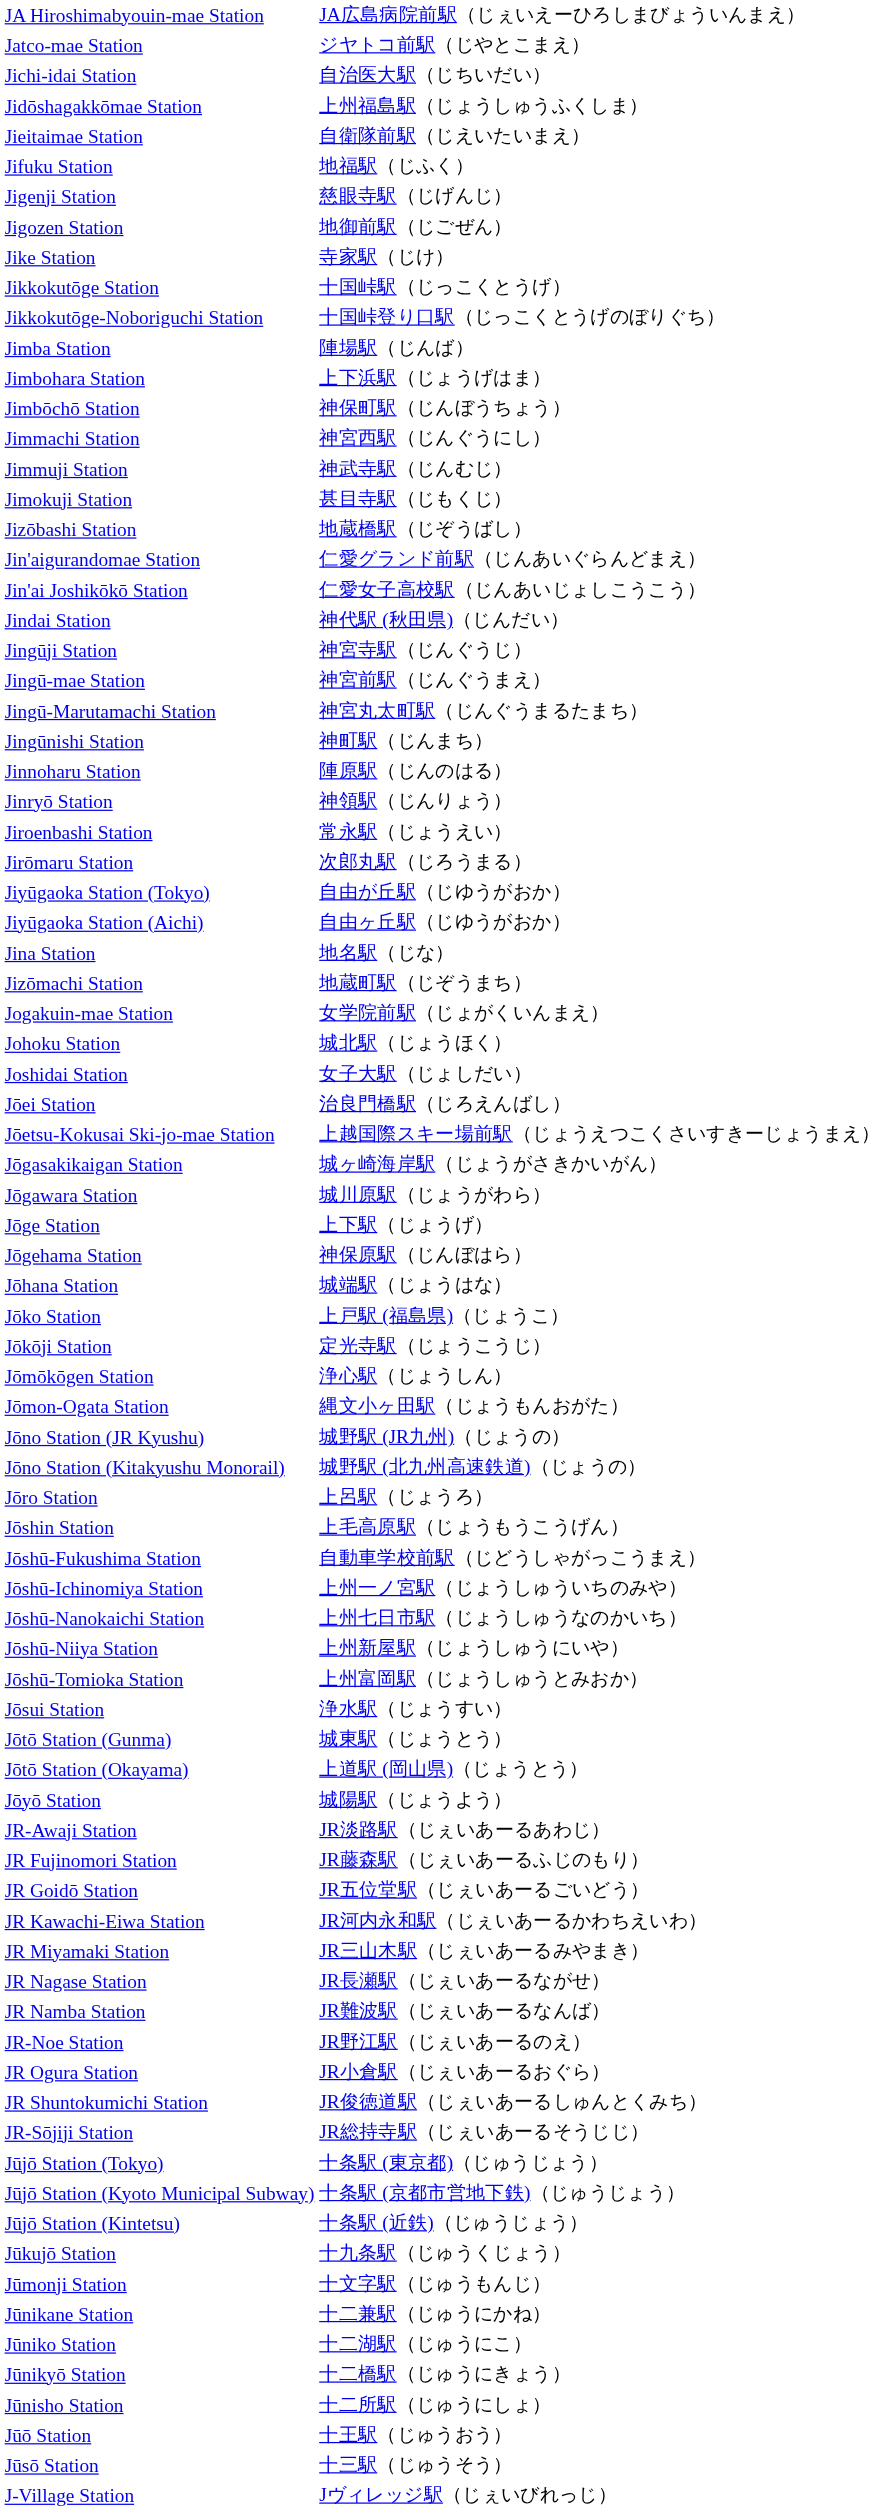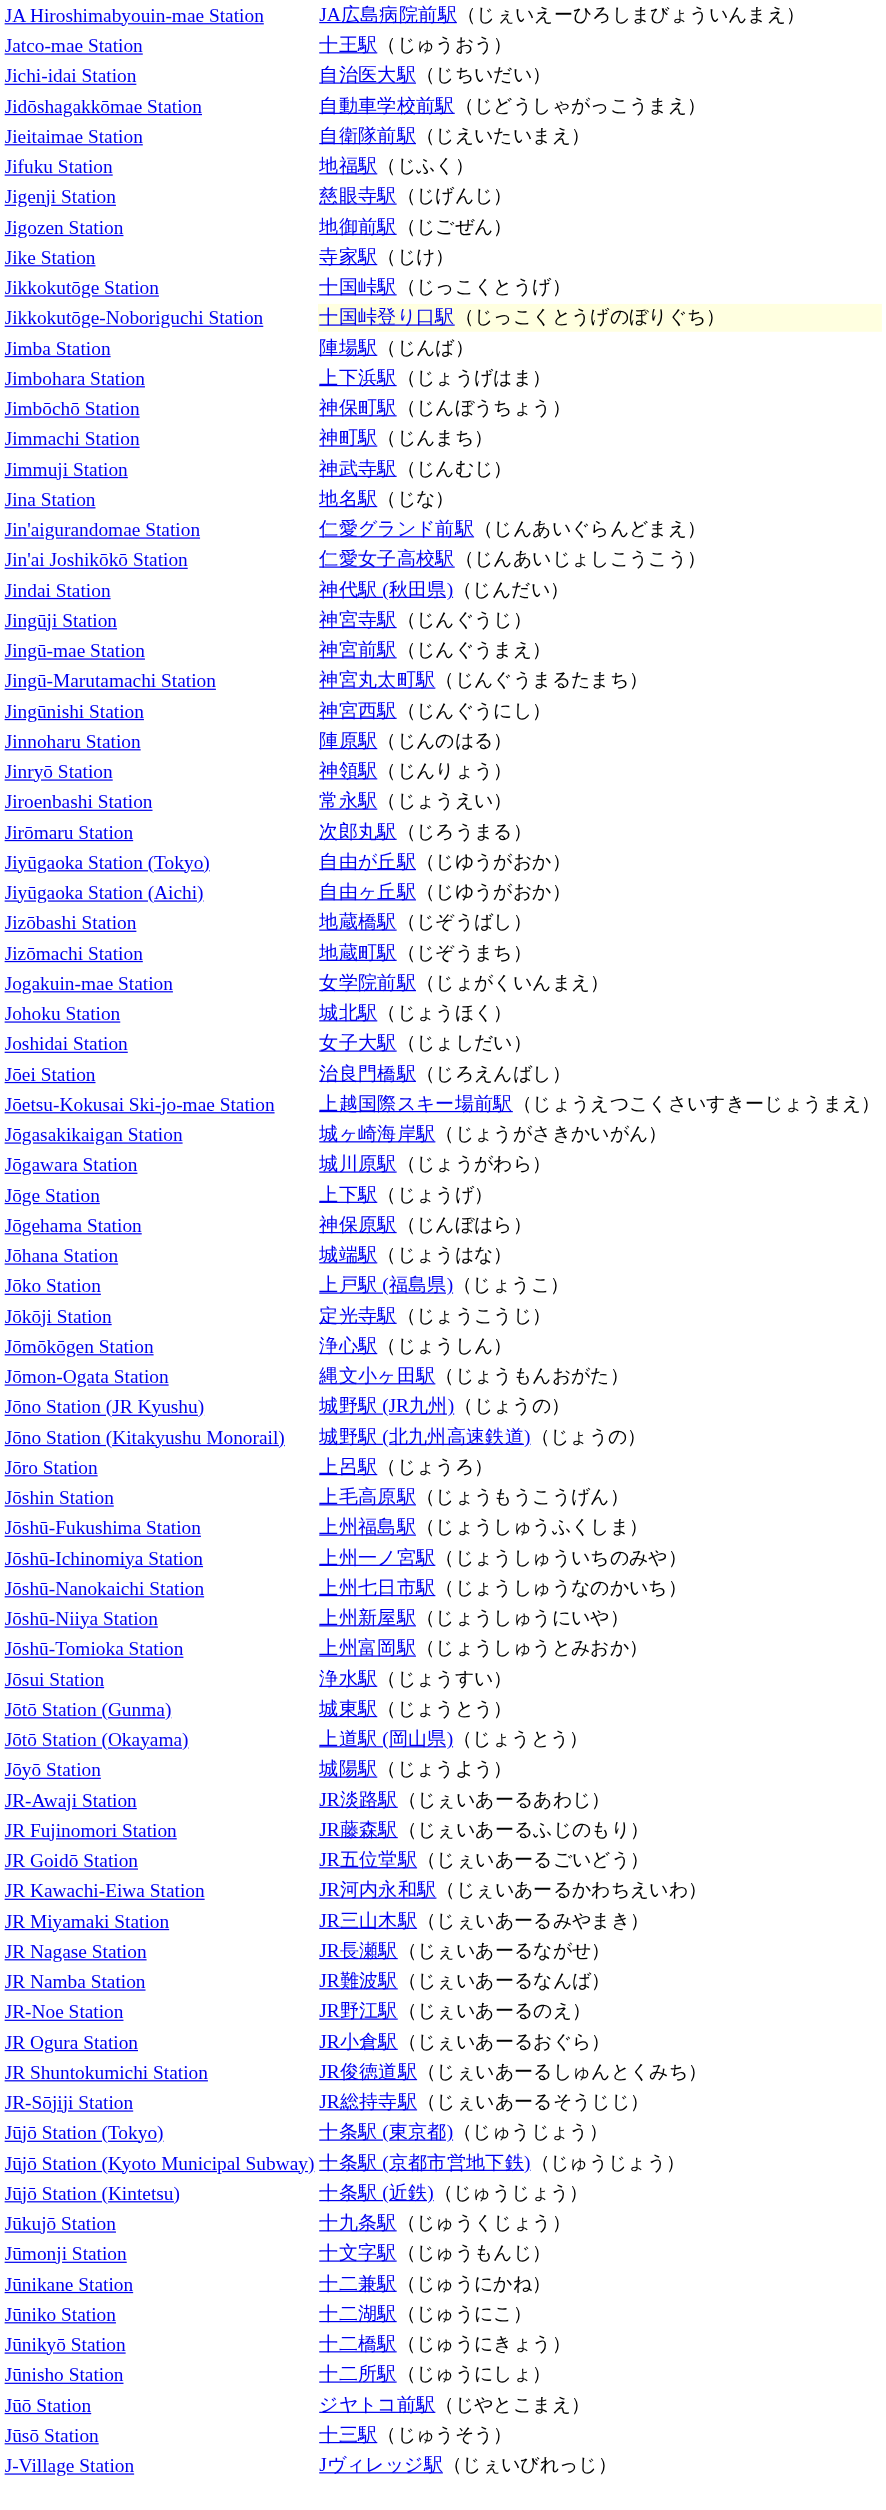 <table>
 <tr>
 <td><a href='#'>JA Hiroshimabyouin-mae Station</a></td>
 <td><a href='#'>JA広島病院前駅</a>（じぇいえーひろしまびょういんまえ）</td>
 </tr>
 <tr>
 <td><a href='#'>Jatco-mae Station</a></td>
-<td><a href='#'>ジヤトコ前駅</a>（じやとこまえ）</td>
+<td><a href='#'>十王駅</a>（じゅうおう）</td>
 </tr>
 <tr>
 <td><a href='#'>Jichi-idai Station</a></td>
 <td><a href='#'>自治医大駅</a>（じちいだい）</td>
 </tr>
 <tr>
 <td><a href='#'>Jidōshagakkōmae Station</a></td>
-<td><a href='#'>上州福島駅</a>（じょうしゅうふくしま）</td>
+<td><a href='#'>自動車学校前駅</a>（じどうしゃがっこうまえ）</td>
 </tr>
 <tr>
 <td><a href='#'>Jieitaimae Station</a></td>
 <td><a href='#'>自衛隊前駅</a>（じえいたいまえ）</td>
 </tr>
 <tr>
 <td><a href='#'>Jifuku Station</a></td>
 <td><a href='#'>地福駅</a>（じふく）</td>
 </tr>
 <tr>
 <td><a href='#'>Jigenji Station</a></td>
 <td><a href='#'>慈眼寺駅</a>（じげんじ）</td>
 </tr>
 <tr>
 <td><a href='#'>Jigozen Station</a></td>
 <td><a href='#'>地御前駅</a>（じごぜん）</td>
 </tr>
 <tr>
 <td><a href='#'>Jike Station</a></td>
 <td><a href='#'>寺家駅</a>（じけ）</td>
 </tr>
 <tr>
 <td><a href='#'>Jikkokutōge Station</a></td>
 <td><a href='#'>十国峠駅</a>（じっこくとうげ）</td>
 </tr>
 <tr>
 <td><a href='#'>Jikkokutōge-Noboriguchi Station</a></td>
-<td><a href='#'>十国峠登り口駅</a>（じっこくとうげのぼりぐち）</td>
+<td style="background: lightyellow;"><a href='#'>十国峠登り口駅</a>（じっこくとうげのぼりぐち）</td>
 </tr>
 <tr>
 <td><a href='#'>Jimba Station</a></td>
 <td><a href='#'>陣場駅</a>（じんば）</td>
 </tr>
 <tr>
 <td><a href='#'>Jimbohara Station</a></td>
 <td><a href='#'>上下浜駅</a>（じょうげはま）</td>
 </tr>
 <tr>
 <td><a href='#'>Jimbōchō Station</a></td>
 <td><a href='#'>神保町駅</a>（じんぼうちょう）</td>
 </tr>
 <tr>
 <td><a href='#'>Jimmachi Station</a></td>
-<td><a href='#'>神宮西駅</a>（じんぐうにし）</td>
+<td><a href='#'>神町駅</a>（じんまち）</td>
 </tr>
 <tr>
 <td><a href='#'>Jimmuji Station</a></td>
 <td><a href='#'>神武寺駅</a>（じんむじ）</td>
 </tr>
 <tr>
-<td><a href='#'>Jimokuji Station</a></td>
-<td><a href='#'>甚目寺駅</a>（じもくじ）</td>
-</tr>
-<tr>
-<td><a href='#'>Jizōbashi Station</a></td>
-<td><a href='#'>地蔵橋駅</a>（じぞうばし）</td>
+<td><a href='#'>Jina Station</a></td>
+<td><a href='#'>地名駅</a>（じな）</td>
 </tr>
 <tr>
 <td><a href='#'>Jin'aigurandomae Station</a></td>
 <td><a href='#'>仁愛グランド前駅</a>（じんあいぐらんどまえ）</td>
 </tr>
 <tr>
 <td><a href='#'>Jin'ai Joshikōkō Station</a></td>
 <td><a href='#'>仁愛女子高校駅</a>（じんあいじょしこうこう）</td>
 </tr>
 <tr>
 <td><a href='#'>Jindai Station</a></td>
 <td><a href='#'>神代駅 (秋田県)</a>（じんだい）</td>
 </tr>
 <tr>
 <td><a href='#'>Jingūji Station</a></td>
 <td><a href='#'>神宮寺駅</a>（じんぐうじ）</td>
 </tr>
 <tr>
 <td><a href='#'>Jingū-mae Station</a></td>
 <td><a href='#'>神宮前駅</a>（じんぐうまえ）</td>
 </tr>
 <tr>
 <td><a href='#'>Jingū-Marutamachi Station</a></td>
 <td><a href='#'>神宮丸太町駅</a>（じんぐうまるたまち）</td>
 </tr>
 <tr>
 <td><a href='#'>Jingūnishi Station</a></td>
-<td><a href='#'>神町駅</a>（じんまち）</td>
+<td><a href='#'>神宮西駅</a>（じんぐうにし）</td>
 </tr>
 <tr>
 <td><a href='#'>Jinnoharu Station</a></td>
 <td><a href='#'>陣原駅</a>（じんのはる）</td>
 </tr>
 <tr>
 <td><a href='#'>Jinryō Station</a></td>
 <td><a href='#'>神領駅</a>（じんりょう）</td>
 </tr>
 <tr>
 <td><a href='#'>Jiroenbashi Station</a></td>
 <td><a href='#'>常永駅</a>（じょうえい）</td>
 </tr>
 <tr>
 <td><a href='#'>Jirōmaru Station</a></td>
 <td><a href='#'>次郎丸駅</a>（じろうまる）</td>
 </tr>
 <tr>
 <td><a href='#'>Jiyūgaoka Station (Tokyo)</a></td>
 <td><a href='#'>自由が丘駅</a>（じゆうがおか）</td>
 </tr>
 <tr>
 <td><a href='#'>Jiyūgaoka Station (Aichi)</a></td>
 <td><a href='#'>自由ヶ丘駅</a>（じゆうがおか）</td>
 </tr>
 <tr>
-<td><a href='#'>Jina Station</a></td>
-<td><a href='#'>地名駅</a>（じな）</td>
+<td><a href='#'>Jizōbashi Station</a></td>
+<td><a href='#'>地蔵橋駅</a>（じぞうばし）</td>
 </tr>
 <tr>
 <td><a href='#'>Jizōmachi Station</a></td>
 <td><a href='#'>地蔵町駅</a>（じぞうまち）</td>
 </tr>
 <tr>
 <td><a href='#'>Jogakuin-mae Station</a></td>
 <td><a href='#'>女学院前駅</a>（じょがくいんまえ）</td>
 </tr>
 <tr>
 <td><a href='#'>Johoku Station</a></td>
 <td><a href='#'>城北駅</a>（じょうほく）</td>
 </tr>
 <tr>
 <td><a href='#'>Joshidai Station</a></td>
 <td><a href='#'>女子大駅</a>（じょしだい）</td>
 </tr>
 <tr>
 <td><a href='#'>Jōei Station</a></td>
 <td><a href='#'>治良門橋駅</a>（じろえんばし）</td>
 </tr>
 <tr>
 <td><a href='#'>Jōetsu-Kokusai Ski-jo-mae Station</a></td>
 <td><a href='#'>上越国際スキー場前駅</a>（じょうえつこくさいすきーじょうまえ）</td>
 </tr>
 <tr>
 <td><a href='#'>Jōgasakikaigan Station</a></td>
 <td><a href='#'>城ヶ崎海岸駅</a>（じょうがさきかいがん）</td>
 </tr>
 <tr>
 <td><a href='#'>Jōgawara Station</a></td>
 <td><a href='#'>城川原駅</a>（じょうがわら）</td>
 </tr>
 <tr>
 <td><a href='#'>Jōge Station</a></td>
 <td><a href='#'>上下駅</a>（じょうげ）</td>
 </tr>
 <tr>
 <td><a href='#'>Jōgehama Station</a></td>
 <td><a href='#'>神保原駅</a>（じんぼはら）</td>
 </tr>
 <tr>
 <td><a href='#'>Jōhana Station</a></td>
 <td><a href='#'>城端駅</a>（じょうはな）</td>
 </tr>
 <tr>
 <td><a href='#'>Jōko Station</a></td>
 <td><a href='#'>上戸駅 (福島県)</a>（じょうこ）</td>
 </tr>
 <tr>
 <td><a href='#'>Jōkōji Station</a></td>
 <td><a href='#'>定光寺駅</a>（じょうこうじ）</td>
 </tr>
 <tr>
 <td><a href='#'>Jōmōkōgen Station</a></td>
 <td><a href='#'>浄心駅</a>（じょうしん）</td>
 </tr>
 <tr>
 <td><a href='#'>Jōmon-Ogata Station</a></td>
 <td><a href='#'>縄文小ヶ田駅</a>（じょうもんおがた）</td>
 </tr>
 <tr>
 <td><a href='#'>Jōno Station (JR Kyushu)</a></td>
 <td><a href='#'>城野駅 (JR九州)</a>（じょうの）</td>
 </tr>
 <tr>
 <td><a href='#'>Jōno Station (Kitakyushu Monorail)</a></td>
 <td><a href='#'>城野駅 (北九州高速鉄道)</a>（じょうの）</td>
 </tr>
 <tr>
 <td><a href='#'>Jōro Station</a></td>
 <td><a href='#'>上呂駅</a>（じょうろ）</td>
 </tr>
 <tr>
 <td><a href='#'>Jōshin Station</a></td>
 <td><a href='#'>上毛高原駅</a>（じょうもうこうげん）</td>
 </tr>
 <tr>
 <td><a href='#'>Jōshū-Fukushima Station</a></td>
-<td><a href='#'>自動車学校前駅</a>（じどうしゃがっこうまえ）</td>
+<td><a href='#'>上州福島駅</a>（じょうしゅうふくしま）</td>
 </tr>
 <tr>
 <td><a href='#'>Jōshū-Ichinomiya Station</a></td>
 <td><a href='#'>上州一ノ宮駅</a>（じょうしゅういちのみや）</td>
 </tr>
 <tr>
 <td><a href='#'>Jōshū-Nanokaichi Station</a></td>
 <td><a href='#'>上州七日市駅</a>（じょうしゅうなのかいち）</td>
 </tr>
 <tr>
 <td><a href='#'>Jōshū-Niiya Station</a></td>
 <td><a href='#'>上州新屋駅</a>（じょうしゅうにいや）</td>
 </tr>
 <tr>
 <td><a href='#'>Jōshū-Tomioka Station</a></td>
 <td><a href='#'>上州富岡駅</a>（じょうしゅうとみおか）</td>
 </tr>
 <tr>
 <td><a href='#'>Jōsui Station</a></td>
 <td><a href='#'>浄水駅</a>（じょうすい）</td>
 </tr>
 <tr>
 <td><a href='#'>Jōtō Station (Gunma)</a></td>
 <td><a href='#'>城東駅</a>（じょうとう）</td>
 </tr>
 <tr>
 <td><a href='#'>Jōtō Station (Okayama)</a></td>
 <td><a href='#'>上道駅 (岡山県)</a>（じょうとう）</td>
 </tr>
 <tr>
 <td><a href='#'>Jōyō Station</a></td>
 <td><a href='#'>城陽駅</a>（じょうよう）</td>
 </tr>
 <tr>
 <td><a href='#'>JR-Awaji Station</a></td>
 <td><a href='#'>JR淡路駅</a>（じぇいあーるあわじ）</td>
 </tr>
 <tr>
 <td><a href='#'>JR Fujinomori Station</a></td>
 <td><a href='#'>JR藤森駅</a>（じぇいあーるふじのもり）</td>
 </tr>
 <tr>
 <td><a href='#'>JR Goidō Station</a></td>
 <td><a href='#'>JR五位堂駅</a>（じぇいあーるごいどう）</td>
 </tr>
 <tr>
 <td><a href='#'>JR Kawachi-Eiwa Station</a></td>
 <td><a href='#'>JR河内永和駅</a>（じぇいあーるかわちえいわ）</td>
 </tr>
 <tr>
 <td><a href='#'>JR Miyamaki Station</a></td>
 <td><a href='#'>JR三山木駅</a>（じぇいあーるみやまき）</td>
 </tr>
 <tr>
 <td><a href='#'>JR Nagase Station</a></td>
 <td><a href='#'>JR長瀬駅</a>（じぇいあーるながせ）</td>
 </tr>
 <tr>
 <td><a href='#'>JR Namba Station</a></td>
 <td><a href='#'>JR難波駅</a>（じぇいあーるなんば）</td>
 </tr>
 <tr>
 <td><a href='#'>JR-Noe Station</a></td>
 <td><a href='#'>JR野江駅</a>（じぇいあーるのえ）</td>
 </tr>
 <tr>
 <td><a href='#'>JR Ogura Station</a></td>
 <td><a href='#'>JR小倉駅</a>（じぇいあーるおぐら）</td>
 </tr>
 <tr>
 <td><a href='#'>JR Shuntokumichi Station</a></td>
 <td><a href='#'>JR俊徳道駅</a>（じぇいあーるしゅんとくみち）</td>
 </tr>
 <tr>
 <td><a href='#'>JR-Sōjiji Station</a></td>
 <td><a href='#'>JR総持寺駅</a>（じぇいあーるそうじじ）</td>
 </tr>
 <tr>
 <td><a href='#'>Jūjō Station (Tokyo)</a></td>
 <td><a href='#'>十条駅 (東京都)</a>（じゅうじょう）</td>
 </tr>
 <tr>
 <td><a href='#'>Jūjō Station (Kyoto Municipal Subway)</a></td>
 <td><a href='#'>十条駅 (京都市営地下鉄)</a>（じゅうじょう）</td>
 </tr>
 <tr>
 <td><a href='#'>Jūjō Station (Kintetsu)</a></td>
 <td><a href='#'>十条駅 (近鉄)</a>（じゅうじょう）</td>
 </tr>
 <tr>
 <td><a href='#'>Jūkujō Station</a></td>
 <td><a href='#'>十九条駅</a>（じゅうくじょう）</td>
 </tr>
 <tr>
 <td><a href='#'>Jūmonji Station</a></td>
 <td><a href='#'>十文字駅</a>（じゅうもんじ）</td>
 </tr>
 <tr>
 <td><a href='#'>Jūnikane Station</a></td>
 <td><a href='#'>十二兼駅</a>（じゅうにかね）</td>
 </tr>
 <tr>
 <td><a href='#'>Jūniko Station</a></td>
 <td><a href='#'>十二湖駅</a>（じゅうにこ）</td>
 </tr>
 <tr>
 <td><a href='#'>Jūnikyō Station</a></td>
 <td><a href='#'>十二橋駅</a>（じゅうにきょう）</td>
 </tr>
 <tr>
 <td><a href='#'>Jūnisho Station</a></td>
 <td><a href='#'>十二所駅</a>（じゅうにしょ）</td>
 </tr>
 <tr>
 <td><a href='#'>Jūō Station</a></td>
-<td><a href='#'>十王駅</a>（じゅうおう）</td>
+<td><a href='#'>ジヤトコ前駅</a>（じやとこまえ）</td>
 </tr>
 <tr>
 <td><a href='#'>Jūsō Station</a></td>
 <td><a href='#'>十三駅</a>（じゅうそう）</td>
 </tr>
 <tr>
 <td><a href='#'>J-Village Station</a></td>
 <td><a href='#'>Jヴィレッジ駅</a>（じぇいびれっじ）</td>
 </tr>
 </table>
